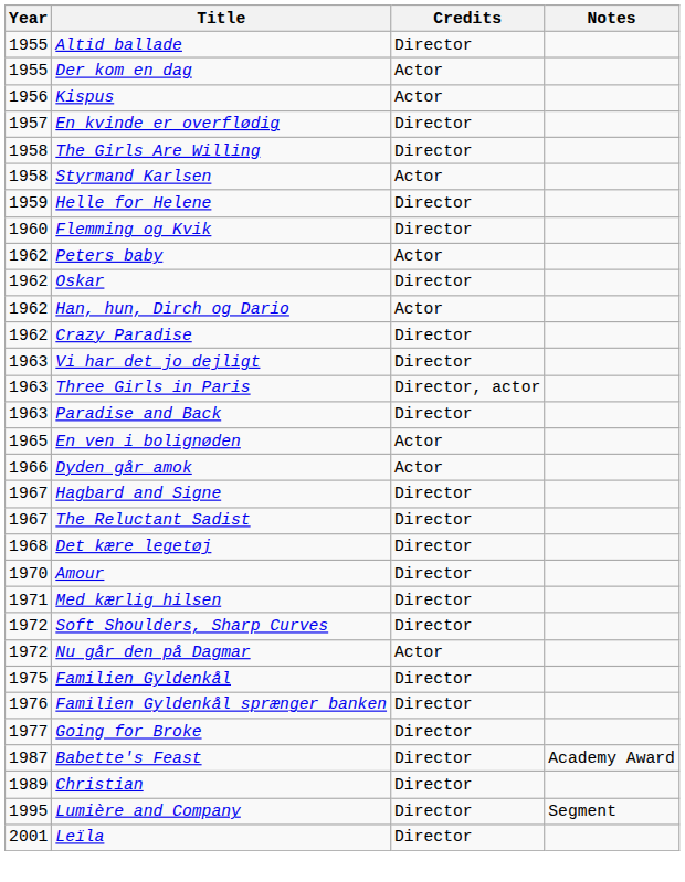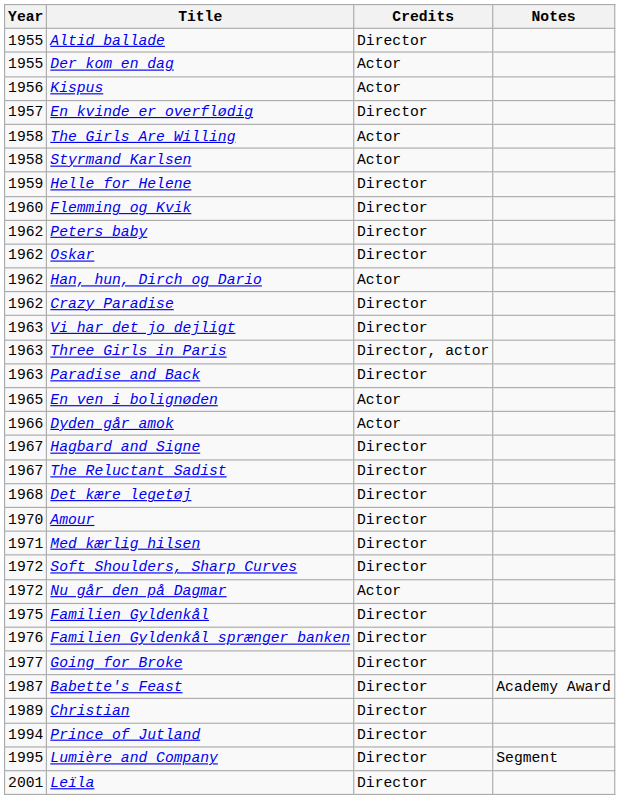 <table class="wikitable sortable collapsible">
 <tr>
 <th scope="col">Year</th>
 <th scope="col">Title</th>
 <th scope="col">Credits</th>
 <th scope="col" class="unsortable">Notes</th>
 </tr>
 <tr>
 <td>1955</td>
 <td><em><a href='#'>Altid ballade</a></em></td>
 <td>Director</td>
 <td></td>
 </tr>
 <tr>
 <td>1955</td>
 <td><em><a href='#'>Der kom en dag</a></em></td>
 <td>Actor</td>
 <td></td>
 </tr>
 <tr>
 <td>1956</td>
 <td><em><a href='#'>Kispus</a></em></td>
 <td>Actor</td>
 <td></td>
 </tr>
 <tr>
 <td>1957</td>
 <td><em><a href='#'>En kvinde er overflødig</a></em></td>
 <td>Director</td>
 <td></td>
 </tr>
 <tr>
 <td>1958</td>
 <td><em><a href='#'>The Girls Are Willing</a></em></td>
-<td>Director</td>
+<td>Actor</td>
 <td></td>
 </tr>
 <tr>
 <td>1958</td>
 <td><em><a href='#'>Styrmand Karlsen</a></em></td>
 <td>Actor</td>
 <td></td>
 </tr>
 <tr>
 <td>1959</td>
 <td><em><a href='#'>Helle for Helene</a></em></td>
 <td>Director</td>
 <td></td>
 </tr>
 <tr>
 <td>1960</td>
 <td><em><a href='#'>Flemming og Kvik</a></em></td>
 <td>Director</td>
 <td></td>
 </tr>
 <tr>
 <td>1962</td>
 <td><em><a href='#'>Peters baby</a></em></td>
-<td>Actor</td>
+<td>Director</td>
 <td></td>
 </tr>
 <tr>
 <td>1962</td>
 <td><em><a href='#'>Oskar</a></em></td>
 <td>Director</td>
 <td></td>
 </tr>
 <tr>
 <td>1962</td>
 <td><em><a href='#'>Han, hun, Dirch og Dario</a></em></td>
 <td>Actor</td>
 <td></td>
 </tr>
 <tr>
 <td>1962</td>
 <td><em><a href='#'>Crazy Paradise</a></em></td>
 <td>Director</td>
 <td></td>
 </tr>
 <tr>
 <td>1963</td>
 <td><em><a href='#'>Vi har det jo dejligt</a></em></td>
 <td>Director</td>
 <td></td>
 </tr>
 <tr>
 <td>1963</td>
 <td><em><a href='#'>Three Girls in Paris</a></em></td>
 <td>Director, actor</td>
 <td></td>
 </tr>
 <tr>
 <td>1963</td>
 <td><em><a href='#'>Paradise and Back</a></em></td>
 <td>Director</td>
 <td></td>
 </tr>
 <tr>
 <td>1965</td>
 <td><em><a href='#'>En ven i bolignøden</a></em></td>
 <td>Actor</td>
 <td></td>
 </tr>
 <tr>
 <td>1966</td>
 <td><em><a href='#'>Dyden går amok</a></em></td>
 <td>Actor</td>
 <td></td>
 </tr>
 <tr>
 <td>1967</td>
 <td><em><a href='#'>Hagbard and Signe</a></em></td>
 <td>Director</td>
 <td></td>
 </tr>
 <tr>
 <td>1967</td>
 <td><em><a href='#'>The Reluctant Sadist</a></em></td>
 <td>Director</td>
 <td></td>
 </tr>
 <tr>
 <td>1968</td>
 <td><em><a href='#'>Det kære legetøj</a></em></td>
 <td>Director</td>
 <td></td>
 </tr>
 <tr>
 <td>1970</td>
 <td><em><a href='#'>Amour</a></em></td>
 <td>Director</td>
 <td></td>
 </tr>
 <tr>
 <td>1971</td>
 <td><em><a href='#'>Med kærlig hilsen</a></em></td>
 <td>Director</td>
 <td></td>
 </tr>
 <tr>
 <td>1972</td>
 <td><em><a href='#'>Soft Shoulders, Sharp Curves</a></em></td>
 <td>Director</td>
 <td></td>
 </tr>
 <tr>
 <td>1972</td>
 <td><em><a href='#'>Nu går den på Dagmar</a></em></td>
 <td>Actor</td>
 <td></td>
 </tr>
 <tr>
 <td>1975</td>
 <td><em><a href='#'>Familien Gyldenkål</a></em></td>
 <td>Director</td>
 <td></td>
 </tr>
 <tr>
 <td>1976</td>
 <td><em><a href='#'>Familien Gyldenkål sprænger banken</a></em></td>
 <td>Director</td>
 <td></td>
 </tr>
 <tr>
 <td>1977</td>
 <td><em><a href='#'>Going for Broke</a></em></td>
 <td>Director</td>
 <td></td>
 </tr>
 <tr>
 <td>1987</td>
 <td><em><a href='#'>Babette's Feast</a></em></td>
 <td>Director</td>
 <td>Academy Award</td>
 </tr>
 <tr>
 <td>1989</td>
 <td><em><a href='#'>Christian</a></em></td>
 <td>Director</td>
 <td></td>
 </tr>
 <tr>
+<td>1994</td>
+<td><em><a href='#'>Prince of Jutland</a></em></td>
+<td>Director</td>
+<td></td>
+</tr>
+<tr>
 <td>1995</td>
 <td><em><a href='#'>Lumière and Company</a></em></td>
 <td>Director</td>
 <td>Segment</td>
 </tr>
 <tr>
 <td>2001</td>
 <td><em><a href='#'>Leïla</a></em></td>
 <td>Director</td>
 <td></td>
 </tr>
 </table>
